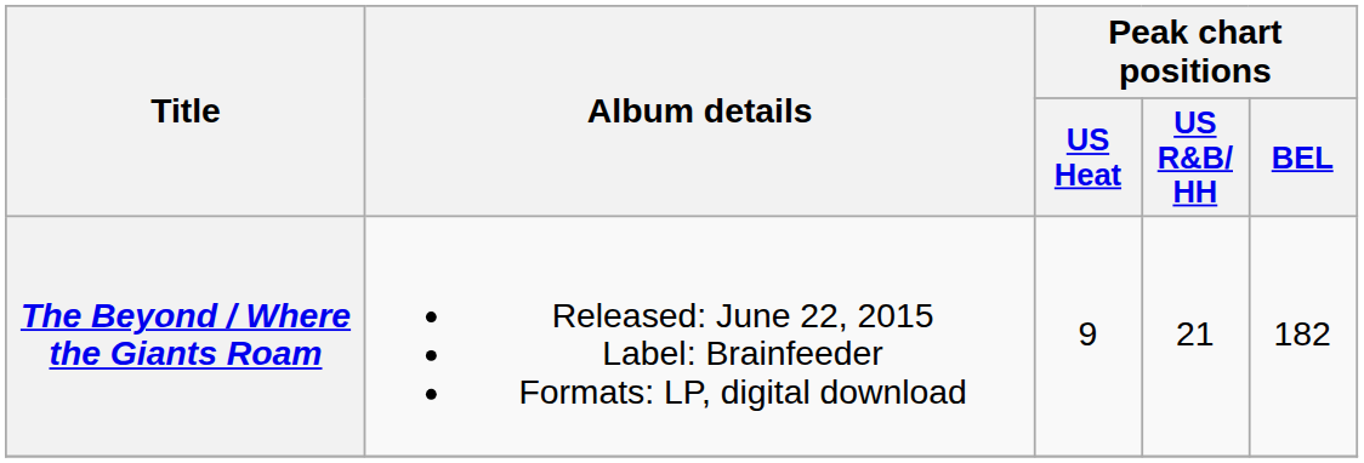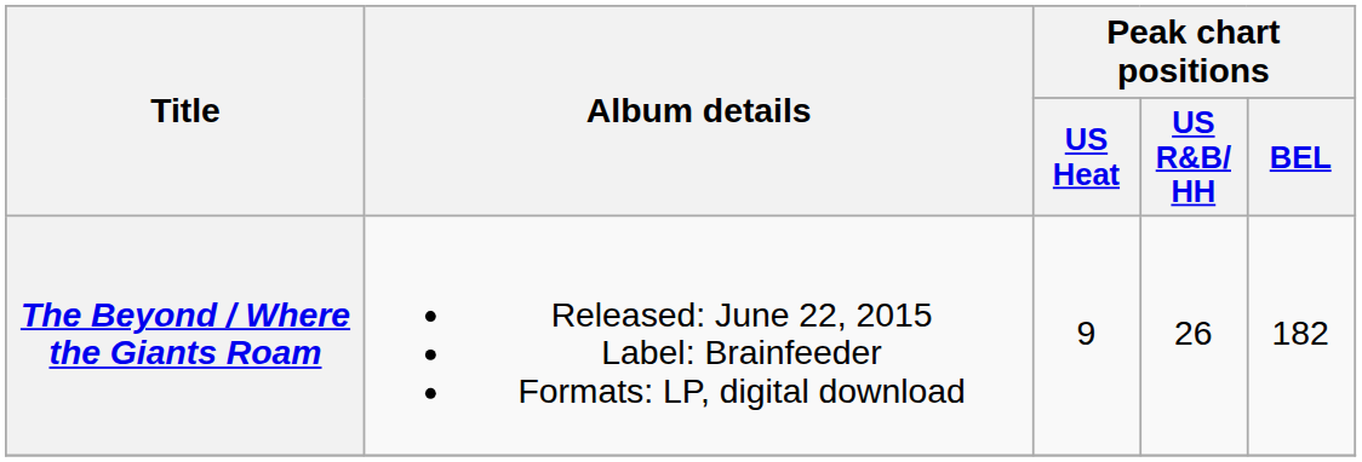 <table class="wikitable plainrowheaders" style="text-align:center;">
 <tr>
 <th scope="col" rowspan="2" style="width:10em;">Title</th>
 <th scope="col" rowspan="2" style="width:19em;">Album details</th>
 <th scope="col" colspan="3">Peak chart positions</th>
 </tr>
 <tr>
 <th scope="col" style="width:3em;font-size:90%;"><a href='#'>US Heat</a><br></th>
 <th scope="col" style="width:3em;font-size:90%;"><a href='#'>US<br>R&B/<br>HH</a><br></th>
 <th scope="col" style="width:3em;font-size:90%;"><a href='#'>BEL</a><br></th>
 </tr>
 <tr>
 <th scope="row"><em><a href='#'>The Beyond / Where the Giants Roam</a></em></th>
 <td><br><ul><li>Released: June 22, 2015</li><li>Label: Brainfeeder</li><li>Formats: LP, digital download</li></ul></td>
 <td>9</td>
-<td>21</td>
+<td>26</td>
 <td>182</td>
 </tr>
 <tr>
 </tr>
 </table>
